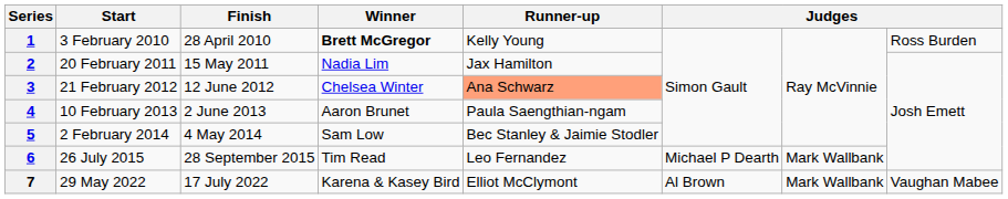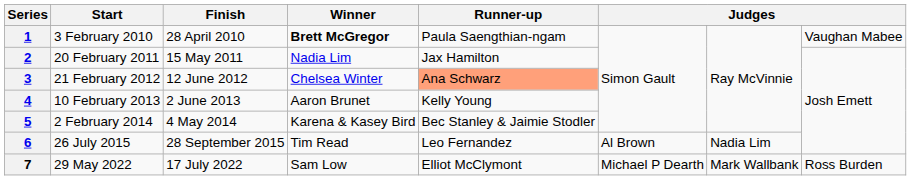 <table class="wikitable">
 <tr>
 <th>Series</th>
 <th>Start</th>
 <th>Finish</th>
 <th>Winner</th>
 <th>Runner-up</th>
 <th colspan="3">Judges</th>
 </tr>
 <tr>
 <th><a href='#'>1</a></th>
 <td>3 February 2010</td>
 <td>28 April 2010</td>
 <td><strong>Brett McGregor</strong></td>
-<td>Kelly Young</td>
+<td>Paula Saengthian-ngam</td>
 <td rowspan="5">Simon Gault</td>
 <td rowspan="5">Ray McVinnie</td>
-<td>Ross Burden</td>
+<td>Vaughan Mabee</td>
 </tr>
 <tr>
 <th><a href='#'>2</a></th>
 <td>20 February 2011</td>
 <td>15 May 2011</td>
 <td><a href='#'>Nadia Lim</a></td>
 <td>Jax Hamilton</td>
 <td rowspan="5">Josh Emett</td>
 </tr>
 <tr>
 <th><a href='#'>3</a></th>
 <td>21 February 2012</td>
 <td>12 June 2012</td>
 <td><a href='#'>Chelsea Winter</a></td>
 <td style="background: lightsalmon;">Ana Schwarz</td>
 </tr>
 <tr>
 <th><a href='#'>4</a></th>
 <td>10 February 2013</td>
 <td>2  June  2013</td>
 <td>Aaron Brunet</td>
-<td>Paula Saengthian-ngam</td>
+<td>Kelly Young</td>
 </tr>
 <tr>
 <th><a href='#'>5</a></th>
 <td>2 February 2014</td>
 <td>4 May 2014</td>
-<td>Sam Low</td>
+<td>Karena & Kasey Bird</td>
 <td>Bec Stanley & Jaimie Stodler</td>
 </tr>
 <tr>
 <th><a href='#'>6</a></th>
 <td>26 July 2015</td>
 <td>28 September 2015</td>
 <td>Tim Read</td>
 <td>Leo Fernandez</td>
-<td>Michael P Dearth</td>
-<td>Mark Wallbank</td>
+<td>Al Brown</td>
+<td>Nadia Lim</td>
 </tr>
 <tr>
 <th>7</th>
 <td>29 May 2022</td>
 <td>17 July 2022</td>
-<td>Karena & Kasey Bird</td>
+<td>Sam Low</td>
 <td>Elliot McClymont</td>
-<td>Al Brown</td>
+<td>Michael P Dearth</td>
 <td>Mark Wallbank</td>
-<td>Vaughan Mabee</td>
+<td>Ross Burden</td>
 </tr>
 </table>
